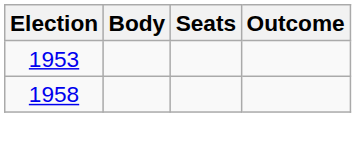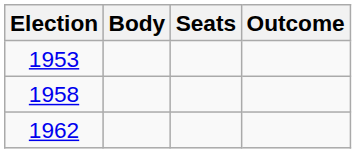 <table class="wikitable sortable" style="font-size:95%">
 <tr>
 <th>Election</th>
 <th>Body</th>
 <th>Seats</th>
 <th>Outcome</th>
 </tr>
 <tr>
 <td align=center><a href='#'>1953</a></td>
 <td align=center></td>
 <td align=left></td>
 <td></td>
 </tr>
 <tr>
 <td align=center><a href='#'>1958</a></td>
 <td align=center></td>
 <td align=left></td>
 <td></td>
 </tr>
+<tr>
+<td align=center><a href='#'>1962</a></td>
+<td align=center></td>
+<td align=left></td>
+<td></td>
+</tr>
 </table>
